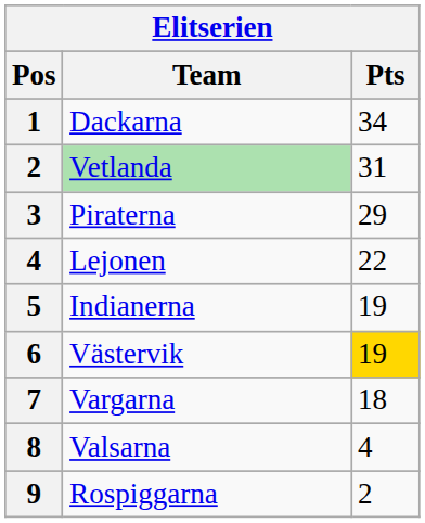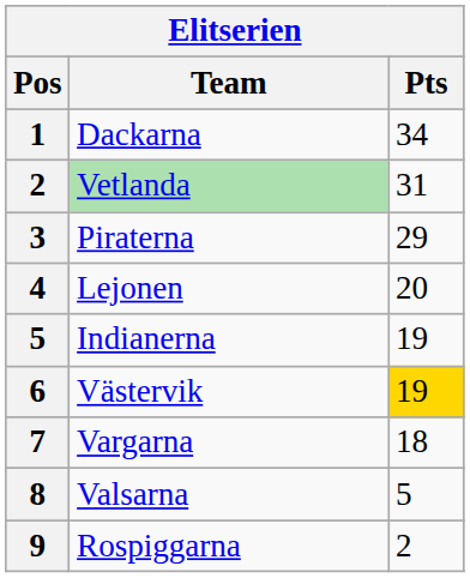 <table class="wikitable">
 <tr>
 <th colspan="3"><a href='#'>Elitserien</a></th>
 </tr>
 <tr>
 <th width=20>Pos</th>
 <th width=150>Team</th>
 <th width=30>Pts</th>
 </tr>
 <tr>
 <th>1</th>
 <td><a href='#'>Dackarna</a></td>
 <td>34</td>
 </tr>
 <tr>
 <th>2</th>
 <td style="background:#ACE1AF;"><a href='#'>Vetlanda</a></td>
 <td>31</td>
 </tr>
 <tr>
 <th>3</th>
 <td><a href='#'>Piraterna</a></td>
 <td>29</td>
 </tr>
 <tr>
 <th>4</th>
 <td><a href='#'>Lejonen</a></td>
-<td>22</td>
+<td>20</td>
 </tr>
 <tr>
 <th>5</th>
 <td><a href='#'>Indianerna</a></td>
 <td>19</td>
 </tr>
 <tr>
 <th>6</th>
 <td><a href='#'>Västervik</a></td>
 <td style="background: gold;">19</td>
 </tr>
 <tr>
 <th>7</th>
 <td><a href='#'>Vargarna</a></td>
 <td>18</td>
 </tr>
 <tr>
 <th>8</th>
 <td><a href='#'>Valsarna</a></td>
-<td>4</td>
+<td>5</td>
 </tr>
 <tr>
 <th>9</th>
 <td><a href='#'>Rospiggarna</a></td>
 <td>2</td>
 </tr>
 </table>
